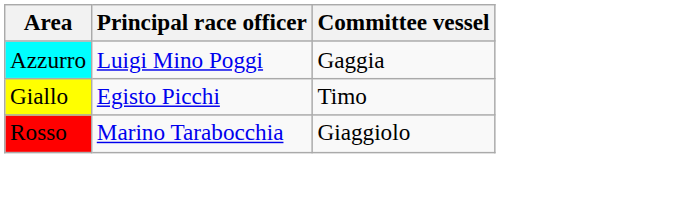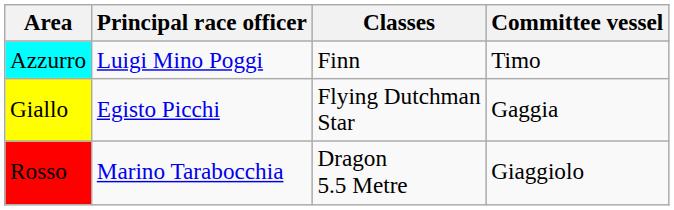 <table class="wikitable">
 <tr>
 <th>Area</th>
 <th>Principal race officer</th>
+<th>Classes</th>
 <th>Committee vessel</th>
 </tr>
 <tr>
 <td bgcolor=#00FFFF>Azzurro</td>
 <td><a href='#'>Luigi Mino Poggi</a></td>
-<td>Gaggia</td>
+<td>Finn</td>
+<td>Timo</td>
 </tr>
 <tr>
 <td bgcolor=#FFFF00>Giallo</td>
 <td><a href='#'>Egisto Picchi</a></td>
-<td>Timo</td>
+<td>Flying Dutchman<br>Star</td>
+<td>Gaggia</td>
 </tr>
 <tr>
 <td bgcolor=#FF0000>Rosso</td>
 <td><a href='#'>Marino Tarabocchia</a></td>
+<td>Dragon<br>5.5 Metre</td>
 <td>Giaggiolo</td>
 </tr>
 </table>
